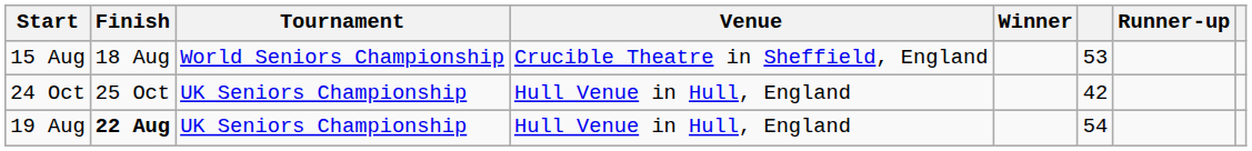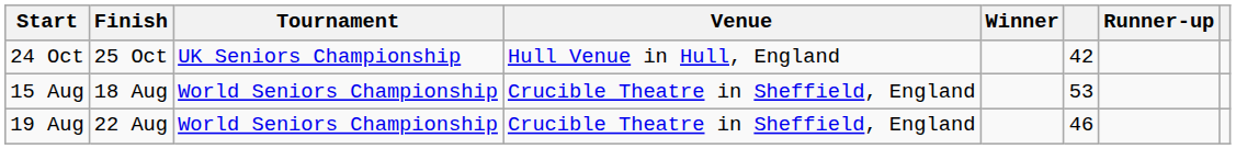 <table class="wikitable" style="font-size: 90%">
 <tr>
 <th>Start</th>
 <th>Finish</th>
 <th>Tournament</th>
 <th>Venue</th>
 <th>Winner</th>
 <th></th>
 <th>Runner-up</th>
 <th></th>
 </tr>
 <tr>
+<td>24 Oct</td>
+<td>25 Oct</td>
+<td><a href='#'>UK Seniors Championship</a></td>
+<td><a href='#'>Hull Venue</a> in <a href='#'>Hull</a>, England</td>
+<td></td>
+<td style="text-align:center;">42</td>
+<td></td>
+<td style="text-align:center;"></td>
+</tr>
+<tr>
 <td>15 Aug</td>
 <td>18 Aug</td>
 <td><a href='#'>World Seniors Championship</a></td>
 <td><a href='#'>Crucible Theatre</a> in <a href='#'>Sheffield</a>, England</td>
 <td></td>
 <td style="text-align:center;">53</td>
 <td></td>
 <td style="text-align:center;"></td>
 </tr>
 <tr>
-<td>24 Oct</td>
-<td>25 Oct</td>
-<td><a href='#'>UK Seniors Championship</a></td>
-<td><a href='#'>Hull Venue</a> in <a href='#'>Hull</a>, England</td>
+<td>19 Aug</td>
+<td>22 Aug</td>
+<td><a href='#'>World Seniors Championship</a></td>
+<td><a href='#'>Crucible Theatre</a> in <a href='#'>Sheffield</a>, England</td>
 <td></td>
-<td style="text-align:center;">42</td>
-<td></td>
-<td style="text-align:center;"></td>
-</tr>
-<tr>
-<td>19 Aug</td>
-<td><strong>22 Aug</strong></td>
-<td><a href='#'>UK Seniors Championship</a></td>
-<td><a href='#'>Hull Venue</a> in <a href='#'>Hull</a>, England</td>
-<td></td>
-<td style="text-align:center;">54</td>
+<td style="text-align:center;">46</td>
 <td></td>
 <td style="text-align:center;"></td>
 </tr>
 </table>
